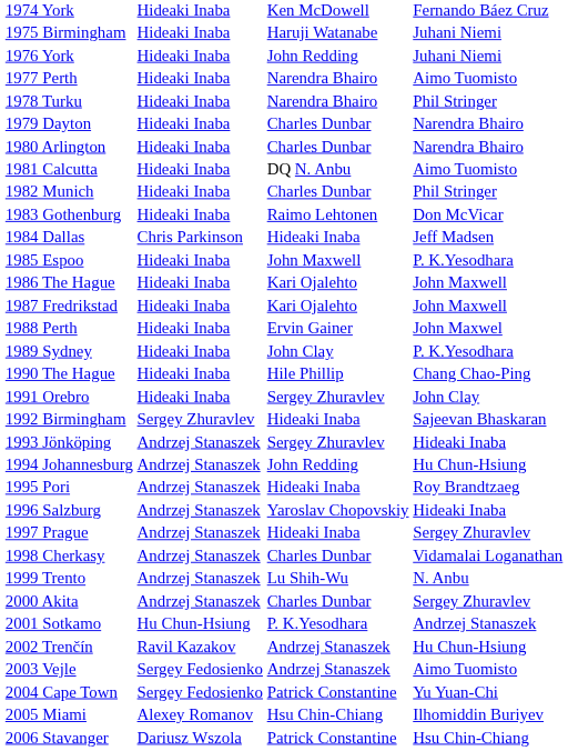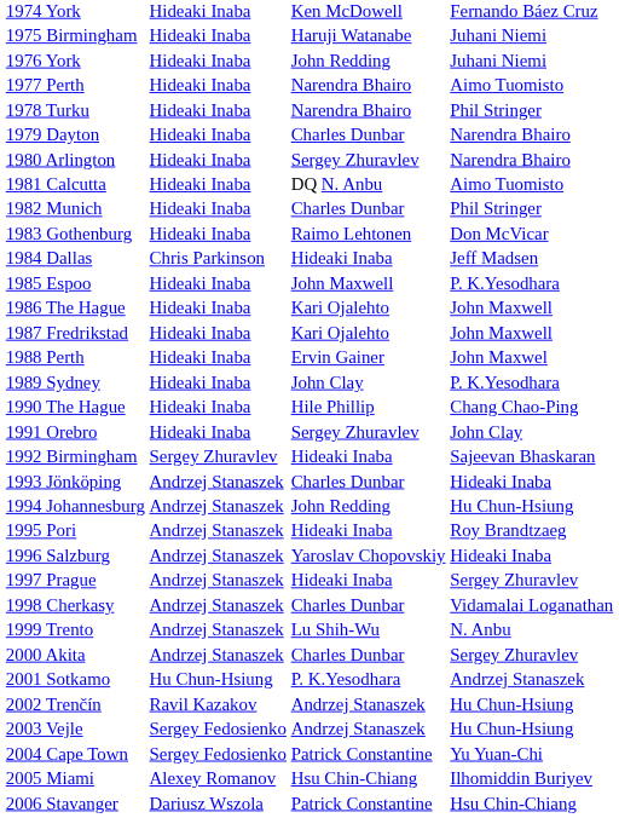 <table>
 <tr>
 <td><a href='#'>1974 York</a></td>
 <td> <a href='#'>Hideaki Inaba</a></td>
 <td> <a href='#'>Ken McDowell</a></td>
 <td> <a href='#'>Fernando Báez Cruz</a></td>
 </tr>
 <tr>
 <td><a href='#'>1975 Birmingham</a></td>
 <td> <a href='#'>Hideaki Inaba</a></td>
 <td> <a href='#'>Haruji Watanabe</a></td>
 <td> <a href='#'>Juhani Niemi</a></td>
 </tr>
 <tr>
 <td><a href='#'>1976 York</a></td>
 <td> <a href='#'>Hideaki Inaba</a></td>
 <td> <a href='#'>John Redding</a></td>
 <td> <a href='#'>Juhani Niemi</a></td>
 </tr>
 <tr>
 <td><a href='#'>1977 Perth</a></td>
 <td> <a href='#'>Hideaki Inaba</a></td>
 <td> <a href='#'>Narendra Bhairo</a></td>
 <td> <a href='#'>Aimo Tuomisto</a></td>
 </tr>
 <tr>
 <td><a href='#'>1978 Turku</a></td>
 <td> <a href='#'>Hideaki Inaba</a></td>
 <td> <a href='#'>Narendra Bhairo</a></td>
 <td> <a href='#'>Phil Stringer</a></td>
 </tr>
 <tr>
 <td><a href='#'>1979 Dayton</a></td>
 <td> <a href='#'>Hideaki Inaba</a></td>
 <td> <a href='#'>Charles Dunbar</a></td>
 <td> <a href='#'>Narendra Bhairo</a></td>
 </tr>
 <tr>
 <td><a href='#'>1980 Arlington</a></td>
 <td> <a href='#'>Hideaki Inaba</a></td>
-<td> <a href='#'>Charles Dunbar</a></td>
+<td> <a href='#'>Sergey Zhuravlev</a></td>
 <td> <a href='#'>Narendra Bhairo</a></td>
 </tr>
 <tr>
 <td><a href='#'>1981 Calcutta</a></td>
 <td> <a href='#'>Hideaki Inaba</a></td>
 <td>DQ <a href='#'>N. Anbu</a></td>
 <td> <a href='#'>Aimo Tuomisto</a></td>
 </tr>
 <tr>
 <td><a href='#'>1982 Munich</a></td>
 <td> <a href='#'>Hideaki Inaba</a></td>
 <td> <a href='#'>Charles Dunbar</a></td>
 <td> <a href='#'>Phil Stringer</a></td>
 </tr>
 <tr>
 <td><a href='#'>1983 Gothenburg</a></td>
 <td> <a href='#'>Hideaki Inaba</a></td>
 <td> <a href='#'>Raimo Lehtonen</a></td>
 <td> <a href='#'>Don McVicar</a></td>
 </tr>
 <tr>
 <td><a href='#'>1984 Dallas</a></td>
 <td> <a href='#'>Chris Parkinson</a></td>
 <td> <a href='#'>Hideaki Inaba</a></td>
 <td> <a href='#'>Jeff Madsen</a></td>
 </tr>
 <tr>
 <td><a href='#'>1985 Espoo</a></td>
 <td> <a href='#'>Hideaki Inaba</a></td>
 <td> <a href='#'>John Maxwell</a></td>
 <td> <a href='#'>P. K.Yesodhara</a></td>
 </tr>
 <tr>
 <td><a href='#'>1986 The Hague</a></td>
 <td> <a href='#'>Hideaki Inaba</a></td>
 <td> <a href='#'>Kari Ojalehto</a></td>
 <td><a href='#'>John Maxwell</a></td>
 </tr>
 <tr>
 <td><a href='#'>1987 Fredrikstad</a></td>
 <td> <a href='#'>Hideaki Inaba</a></td>
 <td> <a href='#'>Kari Ojalehto</a></td>
 <td><a href='#'>John Maxwell</a></td>
 </tr>
 <tr>
 <td><a href='#'>1988 Perth</a></td>
 <td> <a href='#'>Hideaki Inaba</a></td>
 <td> <a href='#'>Ervin Gainer</a></td>
 <td> <a href='#'>John Maxwel</a></td>
 </tr>
 <tr>
 <td><a href='#'>1989 Sydney</a></td>
 <td> <a href='#'>Hideaki Inaba</a></td>
 <td> <a href='#'>John Clay</a></td>
 <td> <a href='#'>P. K.Yesodhara</a></td>
 </tr>
 <tr>
 <td><a href='#'>1990 The Hague</a></td>
 <td> <a href='#'>Hideaki Inaba</a></td>
 <td> <a href='#'>Hile Phillip</a></td>
 <td> <a href='#'>Chang Chao-Ping</a></td>
 </tr>
 <tr>
 <td><a href='#'>1991 Orebro</a></td>
 <td> <a href='#'>Hideaki Inaba</a></td>
 <td> <a href='#'>Sergey Zhuravlev</a></td>
 <td> <a href='#'>John Clay</a></td>
 </tr>
 <tr>
 <td><a href='#'>1992 Birmingham</a></td>
 <td> <a href='#'>Sergey Zhuravlev</a></td>
 <td> <a href='#'>Hideaki Inaba</a></td>
 <td> <a href='#'>Sajeevan Bhaskaran</a></td>
 </tr>
 <tr>
 <td><a href='#'>1993 Jönköping</a></td>
 <td> <a href='#'>Andrzej Stanaszek</a></td>
-<td> <a href='#'>Sergey Zhuravlev</a></td>
+<td> <a href='#'>Charles Dunbar</a></td>
 <td> <a href='#'>Hideaki Inaba</a></td>
 </tr>
 <tr>
 <td><a href='#'>1994 Johannesburg</a></td>
 <td> <a href='#'>Andrzej Stanaszek</a></td>
 <td> <a href='#'>John Redding</a></td>
 <td> <a href='#'>Hu Chun-Hsiung</a></td>
 </tr>
 <tr>
 <td><a href='#'>1995 Pori</a></td>
 <td> <a href='#'>Andrzej Stanaszek</a></td>
 <td> <a href='#'>Hideaki Inaba</a></td>
 <td> <a href='#'>Roy Brandtzaeg</a></td>
 </tr>
 <tr>
 <td><a href='#'>1996 Salzburg</a></td>
 <td> <a href='#'>Andrzej Stanaszek</a></td>
 <td> <a href='#'>Yaroslav Chopovskiy</a></td>
 <td> <a href='#'>Hideaki Inaba</a></td>
 </tr>
 <tr>
 <td><a href='#'>1997 Prague</a></td>
 <td> <a href='#'>Andrzej Stanaszek</a></td>
 <td> <a href='#'>Hideaki Inaba</a></td>
 <td> <a href='#'>Sergey Zhuravlev</a></td>
 </tr>
 <tr>
 <td><a href='#'>1998 Cherkasy</a></td>
 <td> <a href='#'>Andrzej Stanaszek</a></td>
 <td> <a href='#'>Charles Dunbar</a></td>
 <td> <a href='#'>Vidamalai Loganathan</a></td>
 </tr>
 <tr>
 <td><a href='#'>1999 Trento</a></td>
 <td> <a href='#'>Andrzej Stanaszek</a></td>
 <td> <a href='#'>Lu Shih-Wu</a></td>
 <td> <a href='#'>N. Anbu</a></td>
 </tr>
 <tr>
 <td><a href='#'>2000 Akita</a></td>
 <td> <a href='#'>Andrzej Stanaszek</a></td>
 <td> <a href='#'>Charles Dunbar</a></td>
 <td> <a href='#'>Sergey Zhuravlev</a></td>
 </tr>
 <tr>
 <td><a href='#'>2001 Sotkamo</a></td>
 <td> <a href='#'>Hu Chun-Hsiung</a></td>
 <td> <a href='#'>P. K.Yesodhara</a></td>
 <td> <a href='#'>Andrzej Stanaszek</a></td>
 </tr>
 <tr>
 <td><a href='#'>2002 Trenčín</a></td>
 <td> <a href='#'>Ravil Kazakov</a></td>
 <td> <a href='#'>Andrzej Stanaszek</a></td>
 <td> <a href='#'>Hu Chun-Hsiung</a></td>
 </tr>
 <tr>
 <td><a href='#'>2003 Vejle</a></td>
 <td> <a href='#'>Sergey Fedosienko</a></td>
 <td> <a href='#'>Andrzej Stanaszek</a></td>
-<td> <a href='#'>Aimo Tuomisto</a></td>
+<td> <a href='#'>Hu Chun-Hsiung</a></td>
 </tr>
 <tr>
 <td><a href='#'>2004 Cape Town</a></td>
 <td> <a href='#'>Sergey Fedosienko</a></td>
 <td> <a href='#'>Patrick Constantine</a></td>
 <td> <a href='#'>Yu Yuan-Chi</a></td>
 </tr>
 <tr>
 <td><a href='#'>2005 Miami</a></td>
 <td> <a href='#'>Alexey Romanov</a></td>
 <td> <a href='#'>Hsu Chin-Chiang</a></td>
 <td> <a href='#'>Ilhomiddin Buriyev</a></td>
 </tr>
 <tr>
 <td><a href='#'>2006 Stavanger</a></td>
 <td> <a href='#'>Dariusz Wszola</a></td>
 <td> <a href='#'>Patrick Constantine</a></td>
 <td> <a href='#'>Hsu Chin-Chiang</a></td>
 </tr>
 </table>
